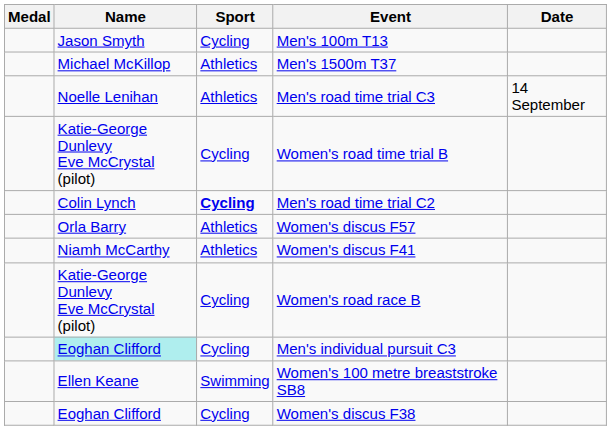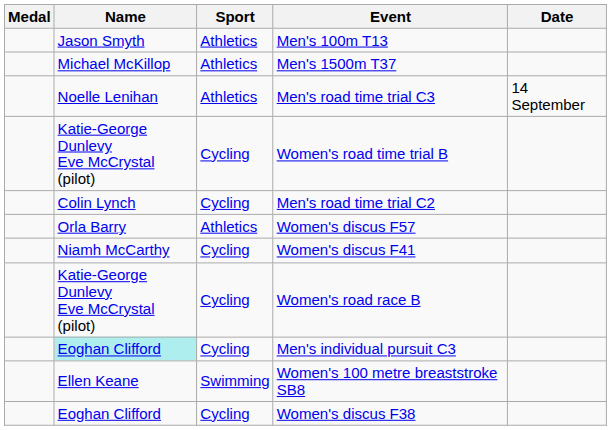 <table class="wikitable sortable" style="font-size:95%">
 <tr>
 <th>Medal</th>
 <th>Name</th>
 <th>Sport</th>
 <th>Event</th>
 <th>Date</th>
 </tr>
 <tr>
 <td></td>
 <td><a href='#'>Jason Smyth</a></td>
-<td><a href='#'>Cycling</a></td>
+<td><a href='#'>Athletics</a></td>
 <td><a href='#'>Men's 100m T13</a></td>
 <td></td>
 </tr>
 <tr>
 <td></td>
 <td><a href='#'>Michael McKillop</a></td>
 <td><a href='#'>Athletics</a></td>
 <td><a href='#'>Men's 1500m T37</a></td>
 <td></td>
 </tr>
 <tr>
 <td></td>
 <td><a href='#'>Noelle Lenihan</a></td>
 <td><a href='#'>Athletics</a></td>
 <td><a href='#'>Men's road time trial C3</a></td>
 <td>14 September</td>
 </tr>
 <tr>
 <td></td>
 <td><a href='#'>Katie-George Dunlevy</a><br><a href='#'>Eve McCrystal</a> (pilot)</td>
 <td><a href='#'>Cycling</a></td>
 <td><a href='#'>Women's road time trial B</a></td>
 <td></td>
 </tr>
 <tr>
 <td></td>
 <td><a href='#'>Colin Lynch</a></td>
-<td><strong><a href='#'>Cycling</a></strong></td>
+<td><a href='#'>Cycling</a></td>
 <td><a href='#'>Men's road time trial C2</a></td>
 <td></td>
 </tr>
 <tr>
 <td></td>
 <td><a href='#'>Orla Barry</a></td>
 <td><a href='#'>Athletics</a></td>
 <td><a href='#'>Women's discus F57</a></td>
 <td></td>
 </tr>
 <tr>
 <td></td>
 <td><a href='#'>Niamh McCarthy</a></td>
-<td><a href='#'>Athletics</a></td>
+<td><a href='#'>Cycling</a></td>
 <td><a href='#'>Women's discus F41</a></td>
 <td></td>
 </tr>
 <tr>
 <td></td>
 <td><a href='#'>Katie-George Dunlevy</a><br><a href='#'>Eve McCrystal</a> (pilot)</td>
 <td><a href='#'>Cycling</a></td>
 <td><a href='#'>Women's road race B</a></td>
 <td></td>
 </tr>
 <tr>
 <td></td>
 <td style="background: paleturquoise;"><a href='#'>Eoghan Clifford</a></td>
 <td><a href='#'>Cycling</a></td>
 <td><a href='#'>Men's individual pursuit C3</a></td>
 <td></td>
 </tr>
 <tr>
 <td></td>
 <td><a href='#'>Ellen Keane</a></td>
 <td><a href='#'>Swimming</a></td>
 <td><a href='#'>Women's 100 metre breaststroke SB8</a></td>
 <td></td>
 </tr>
 <tr>
 <td></td>
 <td><a href='#'>Eoghan Clifford</a></td>
 <td><a href='#'>Cycling</a></td>
 <td><a href='#'>Women's discus F38</a></td>
 <td></td>
 </tr>
 </table>
